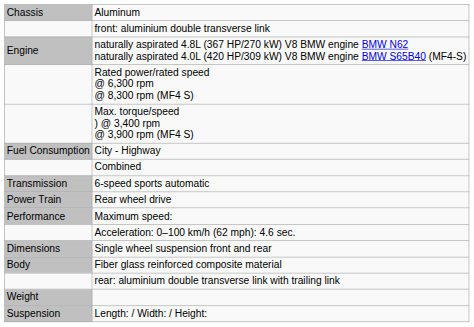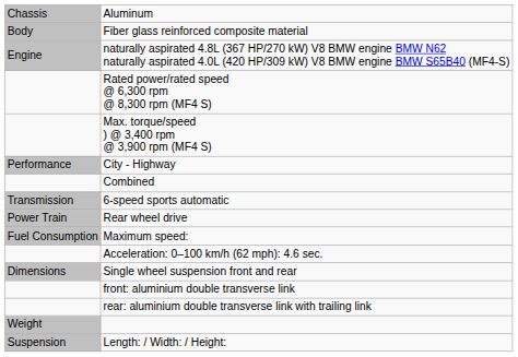 <table class="wikitable">
 <tr>
 <td style="background:silver">Chassis</td>
 <td>Aluminum</td>
 </tr>
 <tr>
-<td></td>
-<td>front: aluminium double transverse link</td>
+<td style="background:silver">Body</td>
+<td>Fiber glass reinforced composite material</td>
 </tr>
 <tr>
 <td style="background:silver">Engine</td>
 <td>naturally aspirated 4.8L (367 HP/270 kW) V8 BMW engine <a href='#'>BMW N62</a><br> naturally aspirated 4.0L (420 HP/309 kW) V8 BMW engine <a href='#'>BMW S65B40</a> (MF4-S)</td>
 </tr>
 <tr>
 <td></td>
 <td>Rated power/rated speed<br> @ 6,300 rpm<br> @ 8,300 rpm (MF4 S)</td>
 </tr>
 <tr>
 <td></td>
 <td>Max. torque/speed<br>) @ 3,400 rpm<br> @ 3,900 rpm (MF4 S)</td>
 </tr>
 <tr>
-<td style="background:silver">Fuel Consumption</td>
+<td style="background:silver">Performance</td>
 <td>City  - Highway </td>
 </tr>
 <tr>
 <td></td>
 <td>Combined </td>
 </tr>
 <tr>
 <td style="background:silver">Transmission</td>
 <td>6-speed sports automatic</td>
 </tr>
 <tr>
 <td style="background:silver">Power Train</td>
 <td>Rear wheel drive</td>
 </tr>
 <tr>
-<td style="background:silver">Performance</td>
+<td style="background:silver">Fuel Consumption</td>
 <td>Maximum speed: </td>
 </tr>
 <tr>
 <td></td>
 <td>Acceleration: 0–100 km/h (62 mph): 4.6 sec.</td>
 </tr>
 <tr>
 <td style="background:silver">Dimensions</td>
 <td>Single wheel suspension front and rear</td>
 </tr>
 <tr>
-<td style="background:silver">Body</td>
-<td>Fiber glass reinforced composite material</td>
+<td></td>
+<td>front: aluminium double transverse link</td>
 </tr>
 <tr>
 <td></td>
 <td>rear: aluminium double transverse link with trailing link</td>
 </tr>
 <tr>
 <td style="background:silver">Weight</td>
 <td></td>
 </tr>
 <tr>
 <td style="background:silver">Suspension</td>
 <td>Length:  / Width:  / Height: </td>
 </tr>
 </table>
